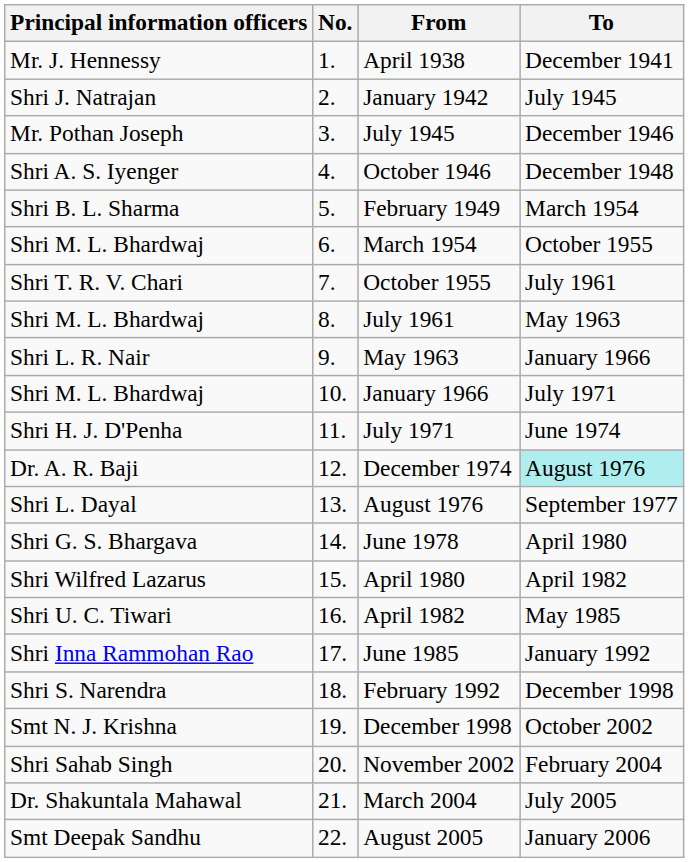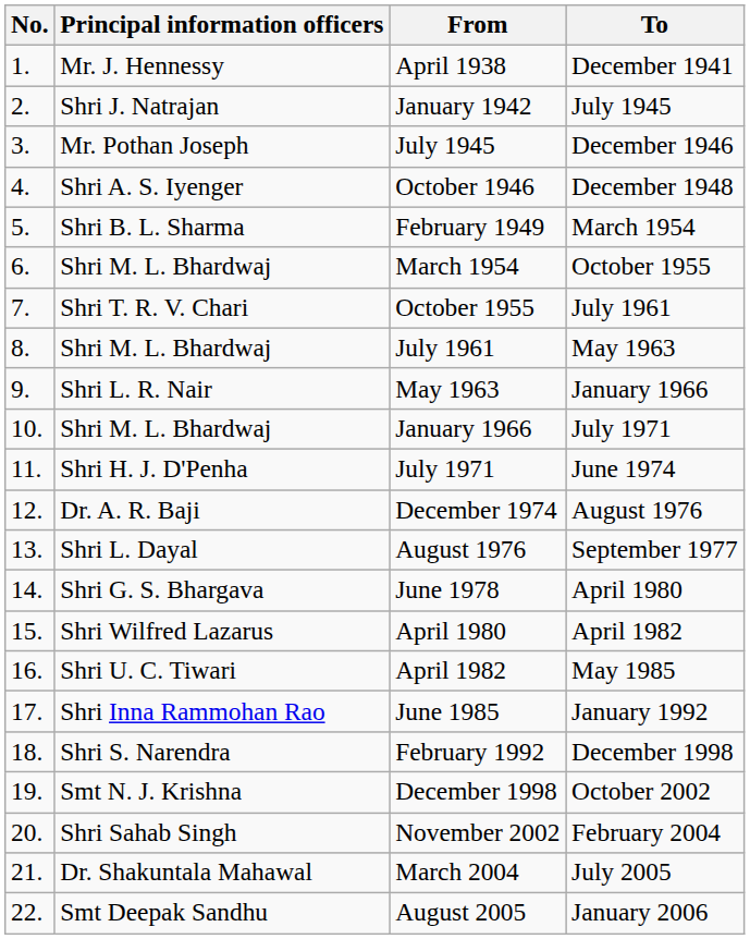 <table class="wikitable mw-collapsible">
 <tr>
+<th>No.</th>
 <th>Principal information officers</th>
-<th>No.</th>
 <th>From</th>
 <th>To</th>
 </tr>
 <tr>
+<td>1.</td>
 <td>Mr. J. Hennessy</td>
-<td>1.</td>
 <td>April 1938</td>
 <td>December 1941</td>
 </tr>
 <tr>
+<td>2.</td>
 <td>Shri J. Natrajan</td>
-<td>2.</td>
 <td>January 1942</td>
 <td>July 1945</td>
 </tr>
 <tr>
+<td>3.</td>
 <td>Mr. Pothan Joseph</td>
-<td>3.</td>
 <td>July 1945</td>
 <td>December 1946</td>
 </tr>
 <tr>
+<td>4.</td>
 <td>Shri A. S. Iyenger</td>
-<td>4.</td>
 <td>October 1946</td>
 <td>December 1948</td>
 </tr>
 <tr>
+<td>5.</td>
 <td>Shri B. L. Sharma</td>
-<td>5.</td>
 <td>February 1949</td>
 <td>March 1954</td>
 </tr>
 <tr>
+<td>6.</td>
 <td>Shri M. L. Bhardwaj</td>
-<td>6.</td>
 <td>March 1954</td>
 <td>October 1955</td>
 </tr>
 <tr>
+<td>7.</td>
 <td>Shri T. R. V. Chari</td>
-<td>7.</td>
 <td>October 1955</td>
 <td>July 1961</td>
 </tr>
 <tr>
+<td>8.</td>
 <td>Shri M. L. Bhardwaj</td>
-<td>8.</td>
 <td>July 1961</td>
 <td>May 1963</td>
 </tr>
 <tr>
+<td>9.</td>
 <td>Shri L. R. Nair</td>
-<td>9.</td>
 <td>May 1963</td>
 <td>January 1966</td>
 </tr>
 <tr>
+<td>10.</td>
 <td>Shri M. L. Bhardwaj</td>
-<td>10.</td>
 <td>January 1966</td>
 <td>July 1971</td>
 </tr>
 <tr>
+<td>11.</td>
 <td>Shri H. J. D'Penha</td>
-<td>11.</td>
 <td>July 1971</td>
 <td>June 1974</td>
 </tr>
 <tr>
+<td>12.</td>
 <td>Dr. A. R. Baji</td>
-<td>12.</td>
 <td>December 1974</td>
-<td style="background: paleturquoise;">August 1976</td>
+<td>August 1976</td>
 </tr>
 <tr>
+<td>13.</td>
 <td>Shri L. Dayal</td>
-<td>13.</td>
 <td>August 1976</td>
 <td>September 1977</td>
 </tr>
 <tr>
+<td>14.</td>
 <td>Shri G. S. Bhargava</td>
-<td>14.</td>
 <td>June 1978</td>
 <td>April 1980</td>
 </tr>
 <tr>
+<td>15.</td>
 <td>Shri Wilfred Lazarus</td>
-<td>15.</td>
 <td>April 1980</td>
 <td>April 1982</td>
 </tr>
 <tr>
+<td>16.</td>
 <td>Shri U. C. Tiwari</td>
-<td>16.</td>
 <td>April 1982</td>
 <td>May 1985</td>
 </tr>
 <tr>
+<td>17.</td>
 <td>Shri <a href='#'>Inna Rammohan Rao</a></td>
-<td>17.</td>
 <td>June 1985</td>
 <td>January 1992</td>
 </tr>
 <tr>
+<td>18.</td>
 <td>Shri S. Narendra</td>
-<td>18.</td>
 <td>February 1992</td>
 <td>December 1998</td>
 </tr>
 <tr>
+<td>19.</td>
 <td>Smt N. J. Krishna</td>
-<td>19.</td>
 <td>December 1998</td>
 <td>October 2002</td>
 </tr>
 <tr>
+<td>20.</td>
 <td>Shri Sahab Singh</td>
-<td>20.</td>
 <td>November 2002</td>
 <td>February 2004</td>
 </tr>
 <tr>
+<td>21.</td>
 <td>Dr. Shakuntala Mahawal</td>
-<td>21.</td>
 <td>March 2004</td>
 <td>July 2005</td>
 </tr>
 <tr>
+<td>22.</td>
 <td>Smt Deepak Sandhu</td>
-<td>22.</td>
 <td>August 2005</td>
 <td>January 2006</td>
 </tr>
 </table>
